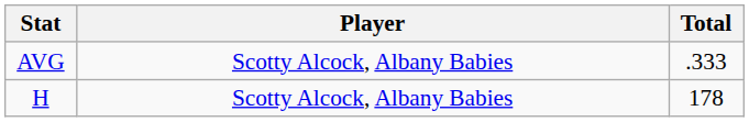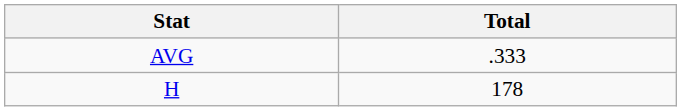 <table class="wikitable" width="40%" style="text-align:center;">
 <tr>
 <th width="5%">Stat</th>
-<th width="60%">Player</th>
 <th width="5%">Total</th>
 </tr>
 <tr>
 <td><a href='#'>AVG</a></td>
-<td><a href='#'>Scotty Alcock</a>, <a href='#'>Albany Babies</a></td>
 <td>.333</td>
 </tr>
 <tr>
 <td><a href='#'>H</a></td>
-<td><a href='#'>Scotty Alcock</a>, <a href='#'>Albany Babies</a></td>
 <td>178</td>
 </tr>
 </table>
